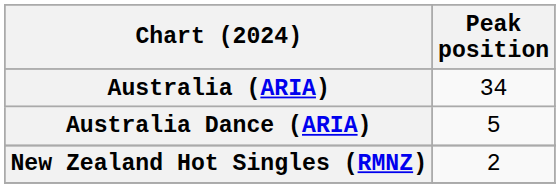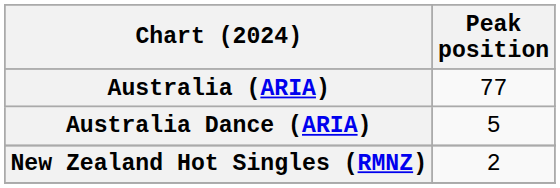 <table class="wikitable sortable plainrowheaders" style="text-align:center">
 <tr>
 <th scope="col">Chart (2024)</th>
 <th scope="col">Peak<br>position</th>
 </tr>
 <tr>
 <th scope="row">Australia (<a href='#'>ARIA</a>)</th>
-<td>34</td>
+<td>77</td>
 </tr>
 <tr>
 <th scope="row">Australia Dance (<a href='#'>ARIA</a>)</th>
 <td>5</td>
 </tr>
 <tr>
 </tr>
 <tr>
 <th scope="row">New Zealand Hot Singles (<a href='#'>RMNZ</a>)</th>
 <td>2</td>
 </tr>
 <tr>
 </tr>
 <tr>
 </tr>
 <tr>
 </tr>
 </table>
